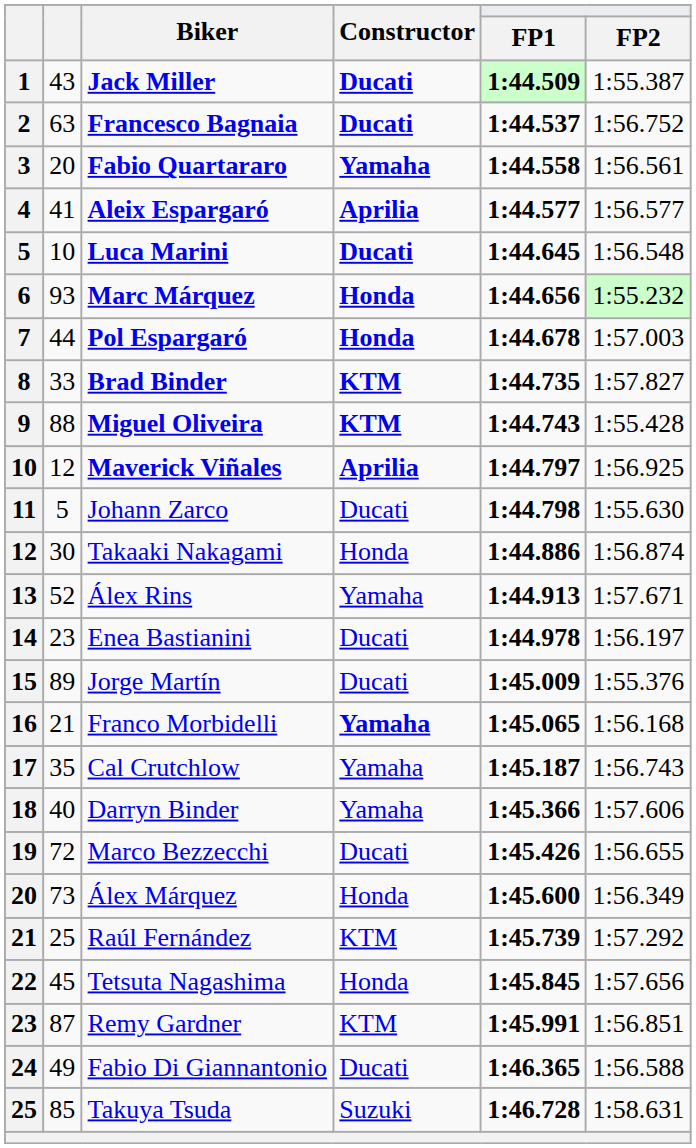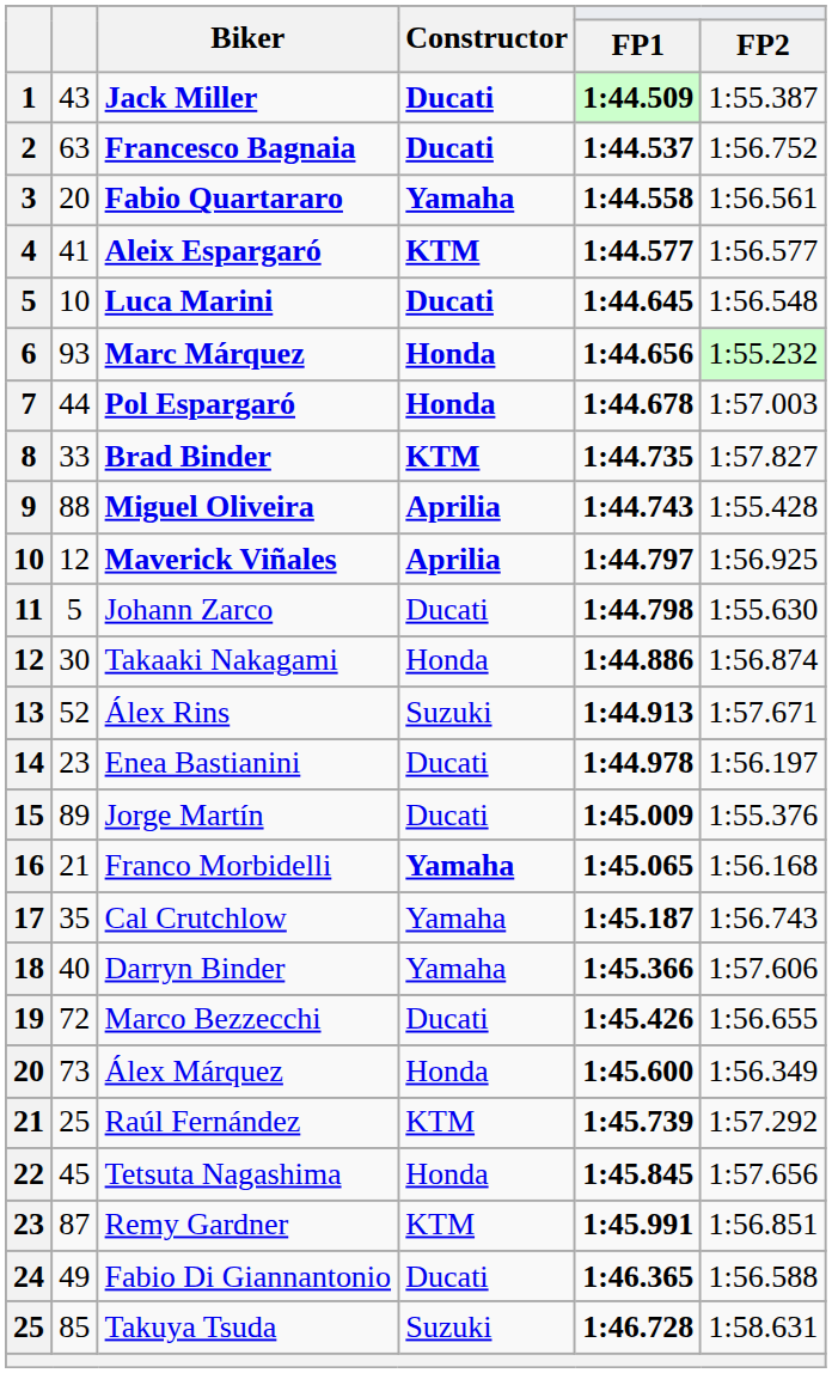 <table class="wikitable sortable" style="font-size: 85%;">
 <tr>
 <th rowspan="2"></th>
 <th rowspan="2"></th>
 <th rowspan="2">Biker</th>
 <th rowspan="2">Constructor</th>
 <th colspan="2" style="background:#eaecf0; text-align:center;"></th>
 </tr>
 <tr>
 <th scope="col">FP1</th>
 <th scope="col">FP2</th>
 </tr>
 <tr>
 <th scope="row">1</th>
 <td align="center">43</td>
 <td><strong> <a href='#'>Jack Miller</a></strong></td>
 <td><strong><a href='#'>Ducati</a></strong></td>
 <td style="background:#ccffcc;"><strong>1:44.509</strong></td>
 <td>1:55.387</td>
 </tr>
 <tr>
 <th scope="row">2</th>
 <td align="center">63</td>
 <td><strong> <a href='#'>Francesco Bagnaia</a></strong></td>
 <td><strong><a href='#'>Ducati</a></strong></td>
 <td><strong>1:44.537</strong></td>
 <td>1:56.752</td>
 </tr>
 <tr>
 <th scope="row">3</th>
 <td align="center">20</td>
 <td><strong> <a href='#'>Fabio Quartararo</a></strong></td>
 <td><strong><a href='#'>Yamaha</a></strong></td>
 <td><strong>1:44.558</strong></td>
 <td>1:56.561</td>
 </tr>
 <tr>
 <th scope="row">4</th>
 <td align="center">41</td>
 <td><strong> <a href='#'>Aleix Espargaró</a></strong></td>
-<td><strong><a href='#'>Aprilia</a></strong></td>
+<td><strong><a href='#'>KTM</a></strong></td>
 <td><strong>1:44.577</strong></td>
 <td>1:56.577</td>
 </tr>
 <tr>
 <th scope="row">5</th>
 <td align="center">10</td>
 <td><strong> <a href='#'>Luca Marini</a></strong></td>
 <td><strong><a href='#'>Ducati</a></strong></td>
 <td><strong>1:44.645</strong></td>
 <td>1:56.548</td>
 </tr>
 <tr>
 <th scope="row">6</th>
 <td align="center">93</td>
 <td><strong> <a href='#'>Marc Márquez</a></strong></td>
 <td><strong><a href='#'>Honda</a></strong></td>
 <td><strong>1:44.656</strong></td>
 <td style="background:#ccffcc;">1:55.232</td>
 </tr>
 <tr>
 <th scope="row">7</th>
 <td align="center">44</td>
 <td><strong> <a href='#'>Pol Espargaró</a></strong></td>
 <td><strong><a href='#'>Honda</a></strong></td>
 <td><strong>1:44.678</strong></td>
 <td>1:57.003</td>
 </tr>
 <tr>
 <th scope="row">8</th>
 <td align="center">33</td>
 <td><strong> <a href='#'>Brad Binder</a></strong></td>
 <td><strong><a href='#'>KTM</a></strong></td>
 <td><strong>1:44.735</strong></td>
 <td>1:57.827</td>
 </tr>
 <tr>
 <th scope="row">9</th>
 <td align="center">88</td>
 <td><strong> <a href='#'>Miguel Oliveira</a></strong></td>
-<td><strong><a href='#'>KTM</a></strong></td>
+<td><strong><a href='#'>Aprilia</a></strong></td>
 <td><strong>1:44.743</strong></td>
 <td>1:55.428</td>
 </tr>
 <tr>
 <th scope="row">10</th>
 <td align="center">12</td>
 <td><strong> <a href='#'>Maverick Viñales</a></strong></td>
 <td><strong><a href='#'>Aprilia</a></strong></td>
 <td><strong>1:44.797</strong></td>
 <td>1:56.925</td>
 </tr>
 <tr>
 <th scope="row">11</th>
 <td align="center">5</td>
 <td> <a href='#'>Johann Zarco</a></td>
 <td><a href='#'>Ducati</a></td>
 <td><strong>1:44.798</strong></td>
 <td>1:55.630</td>
 </tr>
 <tr>
 <th scope="row">12</th>
 <td align="center">30</td>
 <td> <a href='#'>Takaaki Nakagami</a></td>
 <td><a href='#'>Honda</a></td>
 <td><strong>1:44.886</strong></td>
 <td>1:56.874</td>
 </tr>
 <tr>
 <th scope="row">13</th>
 <td align="center">52</td>
 <td> <a href='#'>Álex Rins</a></td>
-<td><a href='#'>Yamaha</a></td>
+<td><a href='#'>Suzuki</a></td>
 <td><strong>1:44.913</strong></td>
 <td>1:57.671</td>
 </tr>
 <tr>
 <th scope="row">14</th>
 <td align="center">23</td>
 <td> <a href='#'>Enea Bastianini</a></td>
 <td><a href='#'>Ducati</a></td>
 <td><strong>1:44.978</strong></td>
 <td>1:56.197</td>
 </tr>
 <tr>
 <th scope="row">15</th>
 <td align="center">89</td>
 <td> <a href='#'>Jorge Martín</a></td>
 <td><a href='#'>Ducati</a></td>
 <td><strong>1:45.009</strong></td>
 <td>1:55.376</td>
 </tr>
 <tr>
 <th scope="row">16</th>
 <td align="center">21</td>
 <td> <a href='#'>Franco Morbidelli</a></td>
 <td><strong><a href='#'>Yamaha</a></strong></td>
 <td><strong>1:45.065</strong></td>
 <td>1:56.168</td>
 </tr>
 <tr>
 <th scope="row">17</th>
 <td align="center">35</td>
 <td> <a href='#'>Cal Crutchlow</a></td>
 <td><a href='#'>Yamaha</a></td>
 <td><strong>1:45.187</strong></td>
 <td>1:56.743</td>
 </tr>
 <tr>
 <th scope="row">18</th>
 <td align="center">40</td>
 <td> <a href='#'>Darryn Binder</a></td>
 <td><a href='#'>Yamaha</a></td>
 <td><strong>1:45.366</strong></td>
 <td>1:57.606</td>
 </tr>
 <tr>
 <th scope="row">19</th>
 <td align="center">72</td>
 <td> <a href='#'>Marco Bezzecchi</a></td>
 <td><a href='#'>Ducati</a></td>
 <td><strong>1:45.426</strong></td>
 <td>1:56.655</td>
 </tr>
 <tr>
 <th scope="row">20</th>
 <td align="center">73</td>
 <td> <a href='#'>Álex Márquez</a></td>
 <td><a href='#'>Honda</a></td>
 <td><strong>1:45.600</strong></td>
 <td>1:56.349</td>
 </tr>
 <tr>
 <th scope="row">21</th>
 <td align="center">25</td>
 <td> <a href='#'>Raúl Fernández</a></td>
 <td><a href='#'>KTM</a></td>
 <td><strong>1:45.739</strong></td>
 <td>1:57.292</td>
 </tr>
 <tr>
 <th scope="row">22</th>
 <td align="center">45</td>
 <td> <a href='#'>Tetsuta Nagashima</a></td>
 <td><a href='#'>Honda</a></td>
 <td><strong>1:45.845</strong></td>
 <td>1:57.656</td>
 </tr>
 <tr>
 <th scope="row">23</th>
 <td align="center">87</td>
 <td> <a href='#'>Remy Gardner</a></td>
 <td><a href='#'>KTM</a></td>
 <td><strong>1:45.991</strong></td>
 <td>1:56.851</td>
 </tr>
 <tr>
 <th scope="row">24</th>
 <td align="center">49</td>
 <td> <a href='#'>Fabio Di Giannantonio</a></td>
 <td><a href='#'>Ducati</a></td>
 <td><strong>1:46.365</strong></td>
 <td>1:56.588</td>
 </tr>
 <tr>
 <th scope="row">25</th>
 <td align="center">85</td>
 <td> <a href='#'>Takuya Tsuda</a></td>
 <td><a href='#'>Suzuki</a></td>
 <td><strong>1:46.728</strong></td>
 <td>1:58.631</td>
 </tr>
 <tr>
 <th colspan="6"></th>
 </tr>
 </table>
